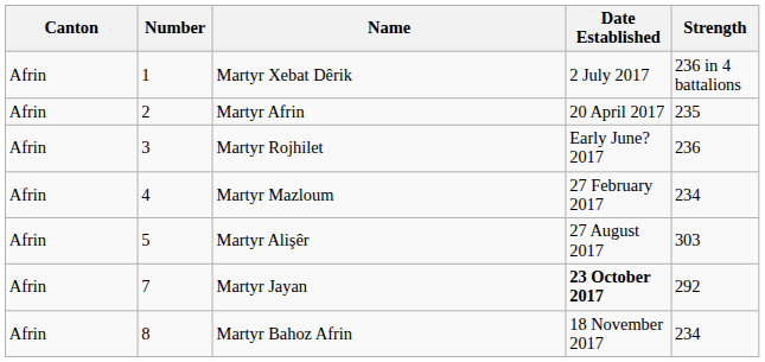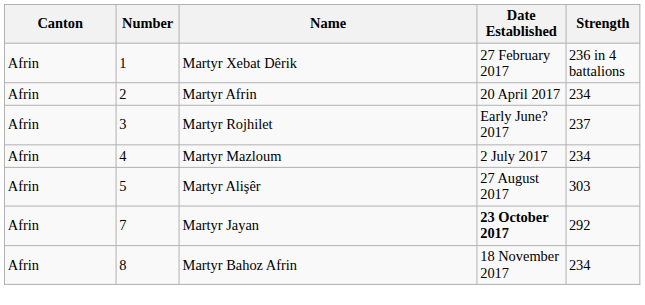 <table class="wikitable sortable" style="width:80%;">
 <tr>
 <th style="width:15%;">Canton</th>
 <th style="width:5%;">Number</th>
 <th style="width:40%;">Name</th>
 <th style="width:10%;">Date Established</th>
 <th style="width:10%;">Strength</th>
 </tr>
 <tr>
 <td>Afrin</td>
 <td>1</td>
 <td>Martyr Xebat Dêrik</td>
-<td>2 July 2017</td>
+<td>27 February 2017</td>
 <td>236 in 4 battalions</td>
 </tr>
 <tr>
 <td>Afrin</td>
 <td>2</td>
 <td>Martyr Afrin</td>
 <td>20 April 2017</td>
-<td>235</td>
+<td>234</td>
 </tr>
 <tr>
 <td>Afrin</td>
 <td>3</td>
 <td>Martyr Rojhilet</td>
 <td>Early June? 2017</td>
-<td>236</td>
+<td>237</td>
 </tr>
 <tr>
 <td>Afrin</td>
 <td>4</td>
 <td>Martyr Mazloum</td>
-<td>27 February 2017</td>
+<td>2 July 2017</td>
 <td>234</td>
 </tr>
 <tr>
 <td>Afrin</td>
 <td>5</td>
 <td>Martyr Alişêr</td>
 <td>27 August 2017</td>
 <td>303</td>
 </tr>
 <tr>
 <td>Afrin</td>
 <td>7</td>
 <td>Martyr Jayan</td>
 <td><strong>23 October 2017</strong></td>
 <td>292</td>
 </tr>
 <tr>
 <td>Afrin</td>
 <td>8</td>
 <td>Martyr Bahoz Afrin</td>
 <td>18 November 2017</td>
 <td>234</td>
 </tr>
 </table>
